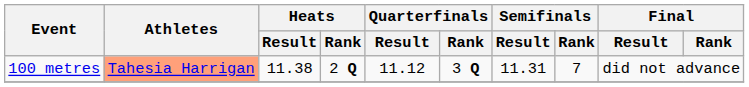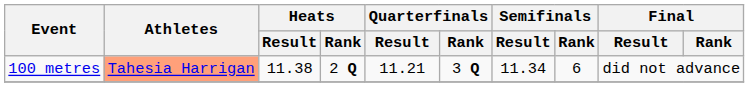 <table class="wikitable" border="1" style="font-size:90%">
 <tr>
 <th rowspan="2">Event</th>
 <th rowspan="2">Athletes</th>
 <th colspan="2">Heats</th>
 <th colspan="2">Quarterfinals</th>
 <th colspan="2">Semifinals</th>
 <th colspan="2">Final</th>
 </tr>
 <tr>
 <th>Result</th>
 <th>Rank</th>
 <th>Result</th>
 <th>Rank</th>
 <th>Result</th>
 <th>Rank</th>
 <th>Result</th>
 <th>Rank</th>
 </tr>
 <tr>
 <td><a href='#'>100 metres</a></td>
 <td style="background: lightsalmon;"><a href='#'>Tahesia Harrigan</a></td>
 <td align="center">11.38</td>
 <td align="center">2 <strong>Q</strong></td>
-<td align="center">11.12</td>
+<td align="center">11.21</td>
 <td align="center">3 <strong>Q</strong></td>
-<td align="center">11.31</td>
-<td align="center">7</td>
+<td align="center">11.34</td>
+<td align="center">6</td>
 <td align="center" colspan="2">did not advance</td>
 </tr>
 <tr>
 </tr>
 </table>
